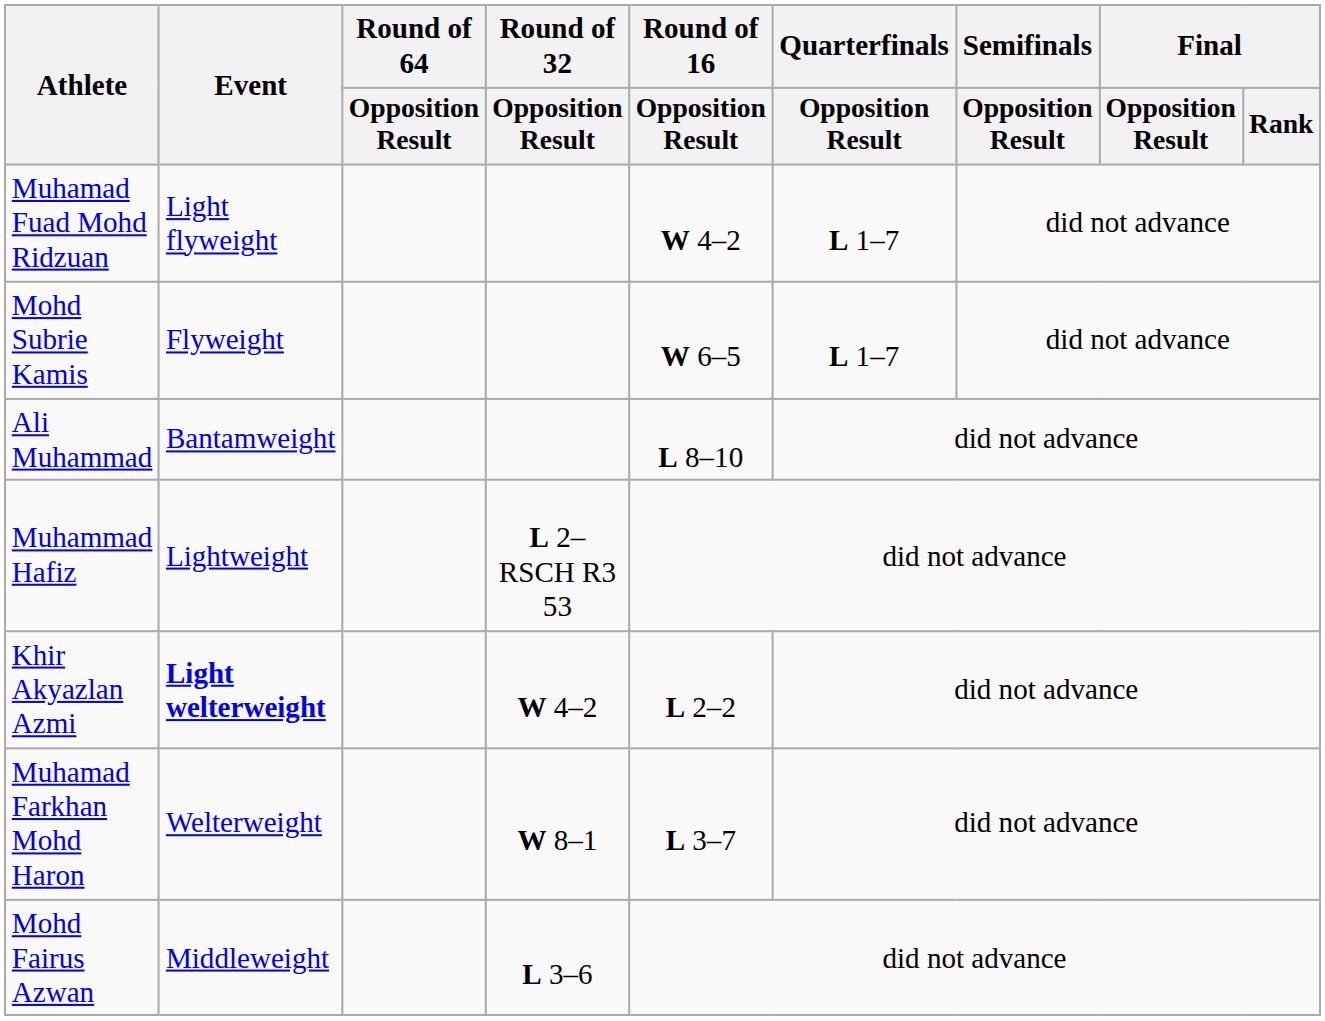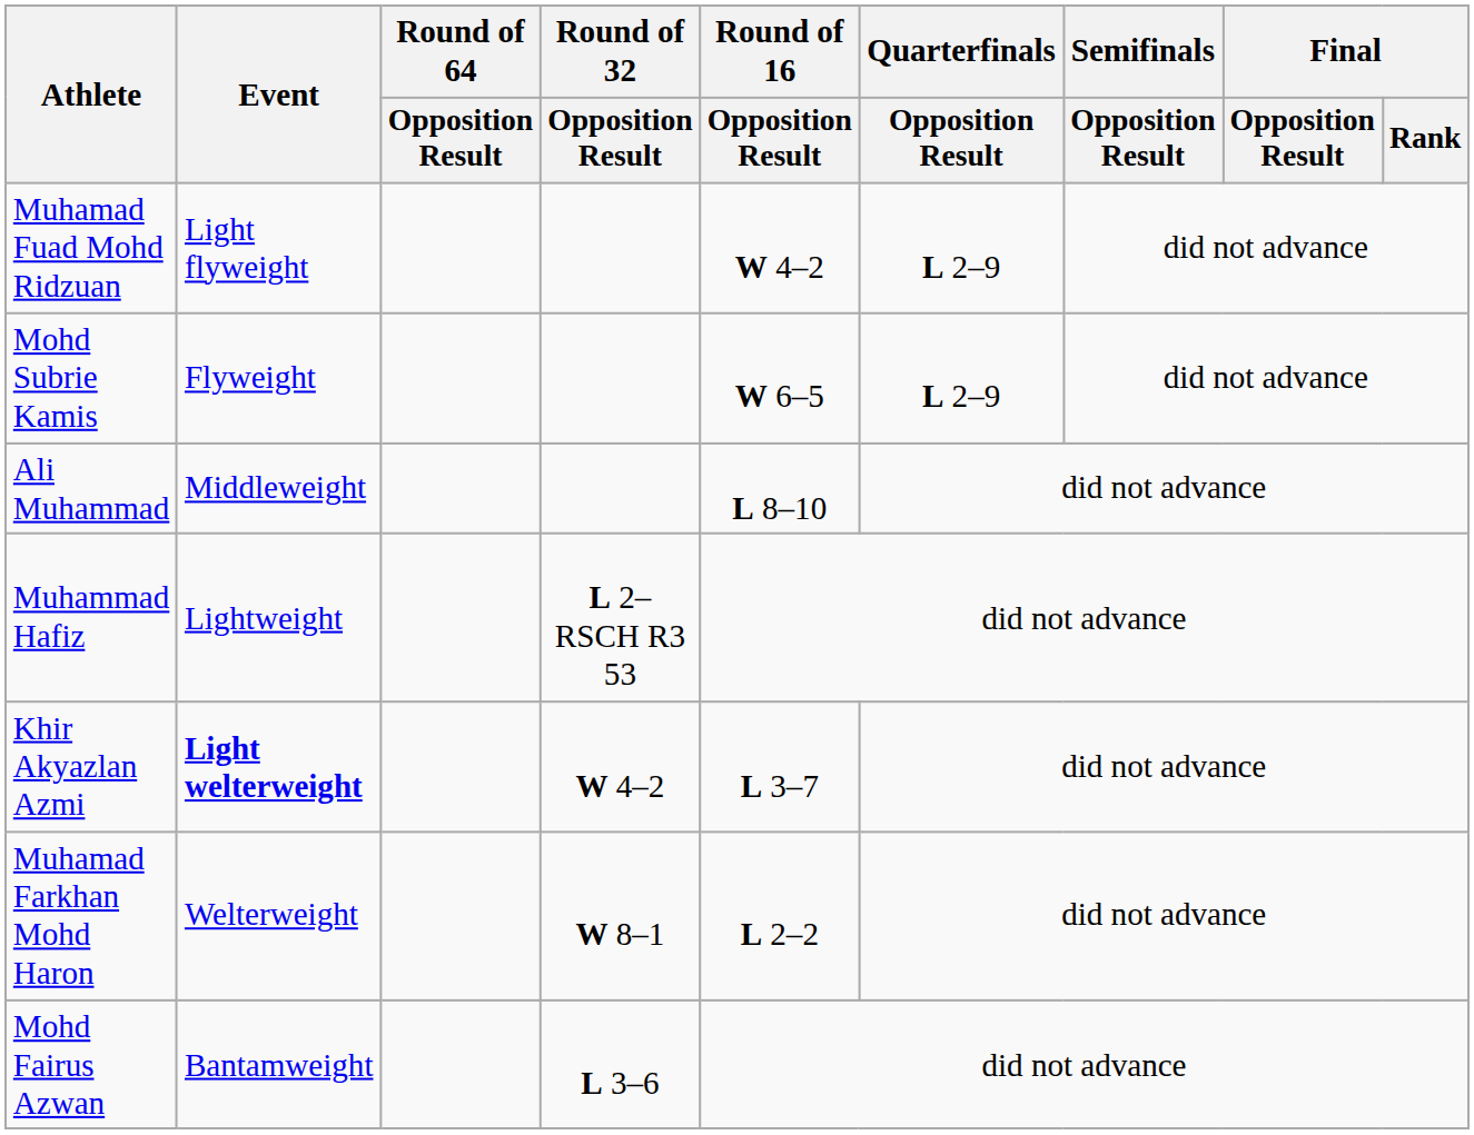 <table class="wikitable" style="font-size:90%;">
 <tr>
 <th rowspan=2>Athlete</th>
 <th rowspan=2>Event</th>
 <th>Round of 64</th>
 <th>Round of 32</th>
 <th>Round of 16</th>
 <th>Quarterfinals</th>
 <th>Semifinals</th>
 <th colspan=2>Final</th>
 </tr>
 <tr style="font-size:95%">
 <th>Opposition<br>Result</th>
 <th>Opposition<br>Result</th>
 <th>Opposition<br>Result</th>
 <th>Opposition<br>Result</th>
 <th>Opposition<br>Result</th>
 <th>Opposition<br>Result</th>
 <th>Rank</th>
 </tr>
 <tr align=center>
 <td align=left><a href='#'>Muhamad Fuad Mohd Ridzuan</a></td>
 <td align=left><a href='#'>Light flyweight</a></td>
 <td></td>
 <td></td>
 <td><br><strong>W</strong> 4–2</td>
-<td><br><strong>L</strong> 1–7</td>
+<td><br><strong>L</strong> 2–9</td>
 <td colspan=3>did not advance</td>
 </tr>
 <tr align=center>
 <td align=left><a href='#'>Mohd Subrie Kamis</a></td>
 <td align=left><a href='#'>Flyweight</a></td>
 <td></td>
 <td></td>
 <td><br><strong>W</strong> 6–5</td>
-<td><br><strong>L</strong> 1–7</td>
+<td><br><strong>L</strong> 2–9</td>
 <td colspan=3>did not advance</td>
 </tr>
 <tr align=center>
 <td align=left><a href='#'>Ali Muhammad</a></td>
-<td align=left><a href='#'>Bantamweight</a></td>
+<td align=left><a href='#'>Middleweight</a></td>
 <td></td>
 <td></td>
 <td><br><strong>L</strong> 8–10</td>
 <td colspan=4>did not advance</td>
 </tr>
 <tr align=center>
 <td align=left><a href='#'>Muhammad Hafiz</a></td>
 <td align=left><a href='#'>Lightweight</a></td>
 <td></td>
 <td><br><strong>L</strong> 2–RSCH R3 53</td>
 <td colspan=5>did not advance</td>
 </tr>
 <tr align=center>
 <td align=left><a href='#'>Khir Akyazlan Azmi</a></td>
 <td align=left><strong><a href='#'>Light welterweight</a></strong></td>
 <td></td>
 <td><br><strong>W</strong> 4–2</td>
-<td><br><strong>L</strong> 2–2</td>
+<td><br><strong>L</strong> 3–7</td>
 <td colspan=4>did not advance</td>
 </tr>
 <tr align=center>
 <td align=left><a href='#'>Muhamad Farkhan Mohd Haron</a></td>
 <td align=left><a href='#'>Welterweight</a></td>
 <td></td>
 <td><br><strong>W</strong> 8–1</td>
-<td><br><strong>L</strong> 3–7</td>
+<td><br><strong>L</strong> 2–2</td>
 <td colspan=4>did not advance</td>
 </tr>
 <tr align=center>
 <td align=left><a href='#'>Mohd Fairus Azwan</a></td>
-<td align=left><a href='#'>Middleweight</a></td>
+<td align=left><a href='#'>Bantamweight</a></td>
 <td></td>
 <td><br><strong>L</strong> 3–6</td>
 <td colspan=5>did not advance</td>
 </tr>
 </table>
